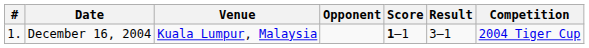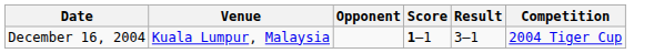 <table class="wikitable">
 <tr>
-<th>#</th>
 <th>Date</th>
 <th>Venue</th>
 <th>Opponent</th>
 <th>Score</th>
 <th>Result</th>
 <th>Competition</th>
 </tr>
 <tr>
-<td>1.</td>
 <td>December 16, 2004</td>
 <td><a href='#'>Kuala Lumpur</a>, <a href='#'>Malaysia</a></td>
 <td></td>
 <td><strong>1</strong>–1</td>
 <td>3–1</td>
 <td><a href='#'>2004 Tiger Cup</a></td>
 </tr>
 </table>
